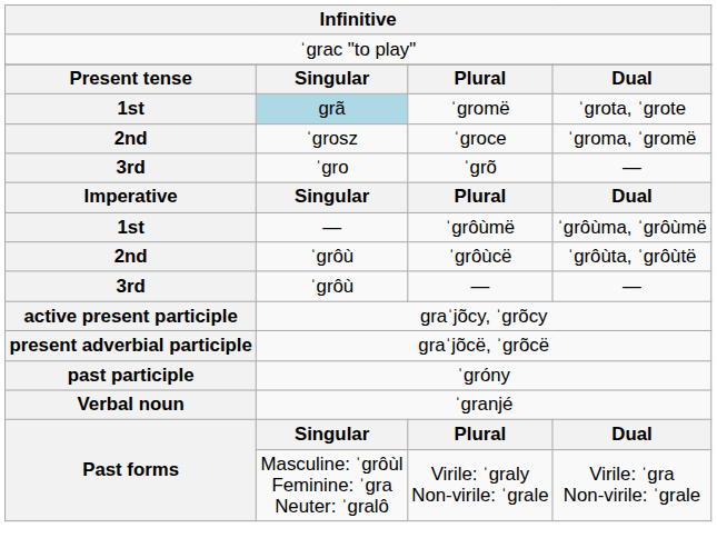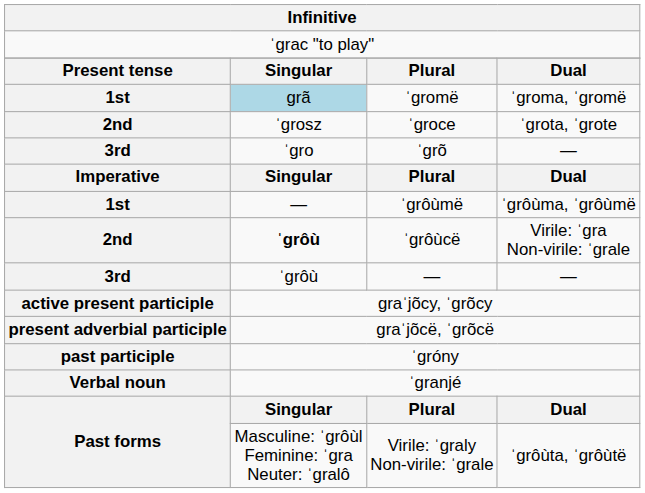 <table class="wikitable" style="text-align:center;">
 <tr>
 <th colspan="4">Infinitive</th>
 </tr>
 <tr>
 <td colspan="4">ˈgrac "to play"</td>
 </tr>
 <tr>
 </tr>
 <tr>
 <th>Present tense</th>
 <th>Singular</th>
 <th>Plural</th>
 <th>Dual</th>
 </tr>
 <tr>
 <th>1st</th>
 <td style="background: lightblue;">grã</td>
 <td>ˈgromë</td>
-<td>ˈgrota, ˈgrote</td>
+<td>ˈgroma, ˈgromë</td>
 </tr>
 <tr>
 <th>2nd</th>
 <td>ˈgrosz</td>
 <td>ˈgroce</td>
-<td>ˈgroma, ˈgromë</td>
+<td>ˈgrota, ˈgrote</td>
 </tr>
 <tr>
 <th>3rd</th>
 <td>ˈgro</td>
 <td>ˈgrõ</td>
 <td>—</td>
 </tr>
 <tr>
 <th>Imperative</th>
 <th>Singular</th>
 <th>Plural</th>
 <th>Dual</th>
 </tr>
 <tr>
 <th>1st</th>
 <td>—</td>
 <td>ˈgrôùmë</td>
 <td>ˈgrôùma, ˈgrôùmë</td>
 </tr>
 <tr>
 <th>2nd</th>
-<td>ˈgrôù</td>
+<td><strong>ˈgrôù</strong></td>
 <td>ˈgrôùcë</td>
-<td>ˈgrôùta, ˈgrôùtë</td>
+<td>Virile: ˈgra<br>Non-virile: ˈgrale</td>
 </tr>
 <tr>
 <th>3rd</th>
 <td>ˈgrôù</td>
 <td>—</td>
 <td>—</td>
 </tr>
 <tr>
 <th>active present participle</th>
 <td colspan="3">graˈjõcy, ˈgrõcy</td>
 </tr>
 <tr>
 <th>present adverbial participle</th>
 <td colspan="3">graˈjõcë, ˈgrõcë</td>
 </tr>
 <tr>
 <th>past participle</th>
 <td colspan="3">ˈgróny</td>
 </tr>
 <tr>
 <th>Verbal noun</th>
 <td colspan="3">ˈgranjé</td>
 </tr>
 <tr>
 <th rowspan="2">Past forms</th>
 <th>Singular</th>
 <th>Plural</th>
 <th>Dual</th>
 </tr>
 <tr>
 <td>Masculine: ˈgrôùl<br>Feminine: ˈgra<br>Neuter: ˈgralô</td>
 <td>Virile: ˈgraly<br>Non-virile: ˈgrale</td>
-<td>Virile: ˈgra<br>Non-virile: ˈgrale</td>
+<td>ˈgrôùta, ˈgrôùtë</td>
 </tr>
 </table>
